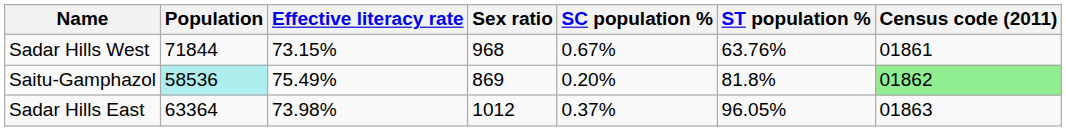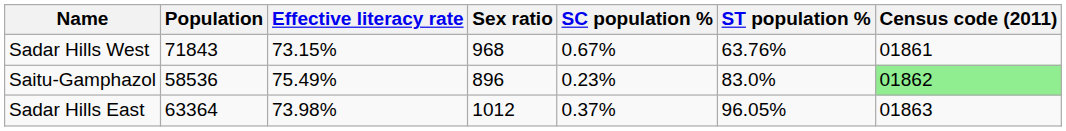 <table class="wikitable sortable">
 <tr>
 <th>Name</th>
 <th>Population</th>
 <th><a href='#'>Effective literacy rate</a></th>
 <th>Sex ratio</th>
 <th><a href='#'>SC</a> population %</th>
 <th><a href='#'>ST</a> population %</th>
 <th>Census code (2011)</th>
 </tr>
 <tr>
 <td>Sadar Hills West<br></td>
-<td>71844</td>
+<td>71843</td>
 <td>73.15%</td>
 <td>968</td>
 <td>0.67%</td>
 <td>63.76%</td>
 <td>01861</td>
 </tr>
 <tr>
 <td>Saitu-Gamphazol<br></td>
-<td style="background: paleturquoise;">58536</td>
+<td>58536</td>
 <td>75.49%</td>
-<td>869</td>
-<td>0.20%</td>
-<td>81.8%</td>
+<td>896</td>
+<td>0.23%</td>
+<td>83.0%</td>
 <td style="background: lightgreen;">01862</td>
 </tr>
 <tr>
 <td>Sadar Hills East<br></td>
 <td>63364</td>
 <td>73.98%</td>
 <td>1012</td>
 <td>0.37%</td>
 <td>96.05%</td>
 <td>01863</td>
 </tr>
 </table>
